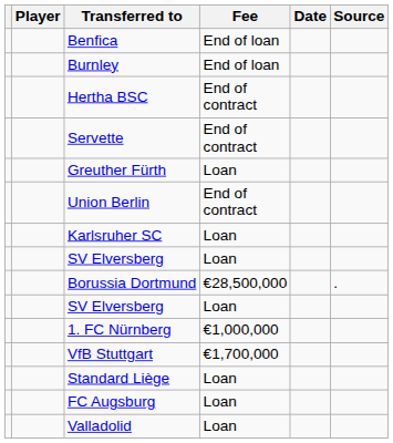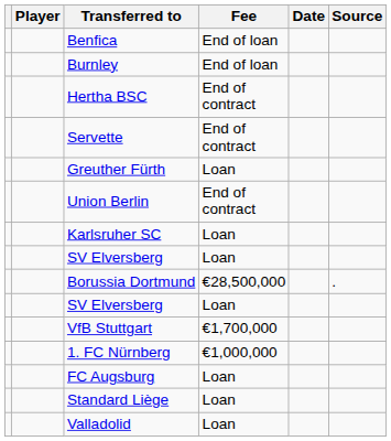 <table class="wikitable plainrowheaders sortable">
 <tr>
 <th></th>
 <th scope="col">Player</th>
 <th>Transferred to</th>
 <th style="width: 80px;">Fee</th>
 <th scope="col">Date</th>
 <th scope="col">Source</th>
 </tr>
 <tr>
 <td align="center"></td>
 <td></td>
 <td> <a href='#'>Benfica</a></td>
 <td>End of loan</td>
 <td></td>
 <td></td>
 </tr>
 <tr>
 <td align="center"></td>
 <td></td>
 <td> <a href='#'>Burnley</a></td>
 <td>End of loan</td>
 <td></td>
 <td></td>
 </tr>
 <tr>
 <td align="center"></td>
 <td></td>
 <td> <a href='#'>Hertha BSC</a></td>
 <td>End of contract</td>
 <td></td>
 <td></td>
 </tr>
 <tr>
 <td align="center"></td>
 <td></td>
 <td> <a href='#'>Servette</a></td>
 <td>End of contract</td>
 <td></td>
 <td></td>
 </tr>
 <tr>
 <td align="center"></td>
 <td></td>
 <td> <a href='#'>Greuther Fürth</a></td>
 <td>Loan</td>
 <td></td>
 <td></td>
 </tr>
 <tr>
 <td align="center"></td>
 <td></td>
 <td> <a href='#'>Union Berlin</a></td>
 <td>End of contract</td>
 <td></td>
 <td></td>
 </tr>
 <tr>
 <td align="center"></td>
 <td></td>
 <td> <a href='#'>Karlsruher SC</a></td>
 <td>Loan</td>
 <td></td>
 <td></td>
 </tr>
 <tr>
 <td align="center"></td>
 <td></td>
 <td> <a href='#'>SV Elversberg</a></td>
 <td>Loan</td>
 <td></td>
 <td></td>
 </tr>
 <tr>
 <td align="center"></td>
 <td></td>
 <td> <a href='#'>Borussia Dortmund</a></td>
 <td>€28,500,000</td>
 <td></td>
 <td>.</td>
 </tr>
 <tr>
 <td align="center"></td>
 <td></td>
 <td> <a href='#'>SV Elversberg</a></td>
 <td>Loan</td>
 <td></td>
 <td></td>
 </tr>
 <tr>
 <td align="center"></td>
 <td></td>
+<td> <a href='#'>VfB Stuttgart</a></td>
+<td>€1,700,000</td>
+<td></td>
+<td></td>
+</tr>
+<tr>
+<td align="center"></td>
+<td></td>
 <td> <a href='#'>1. FC Nürnberg</a></td>
 <td>€1,000,000</td>
 <td></td>
 <td></td>
 </tr>
 <tr>
 <td align="center"></td>
 <td></td>
-<td> <a href='#'>VfB Stuttgart</a></td>
-<td>€1,700,000</td>
+<td> <a href='#'>FC Augsburg</a></td>
+<td>Loan</td>
 <td></td>
 <td></td>
 </tr>
 <tr>
 <td align="center"></td>
 <td></td>
 <td> <a href='#'>Standard Liège</a></td>
 <td>Loan</td>
 <td></td>
 <td></td>
 </tr>
 <tr>
 <td align="center"></td>
 <td></td>
-<td> <a href='#'>FC Augsburg</a></td>
-<td>Loan</td>
-<td></td>
-<td></td>
-</tr>
-<tr>
-<td align="center"></td>
-<td></td>
 <td> <a href='#'>Valladolid</a></td>
 <td>Loan</td>
 <td></td>
 <td></td>
 </tr>
 </table>
